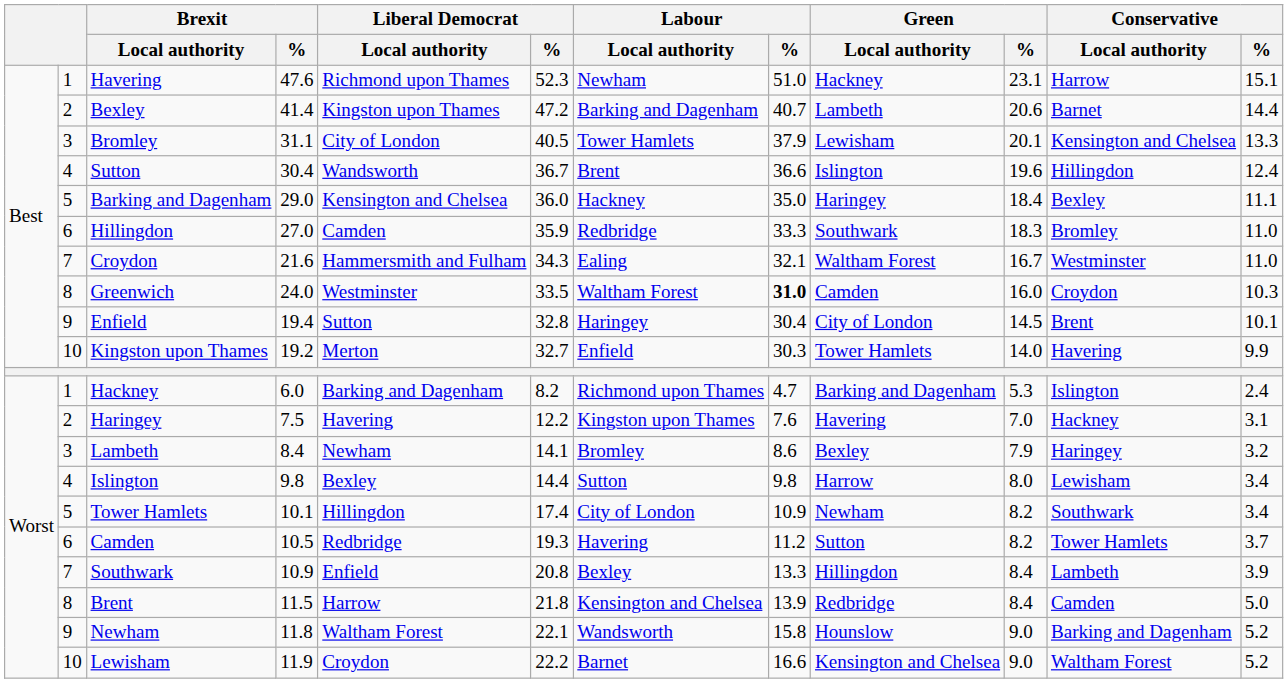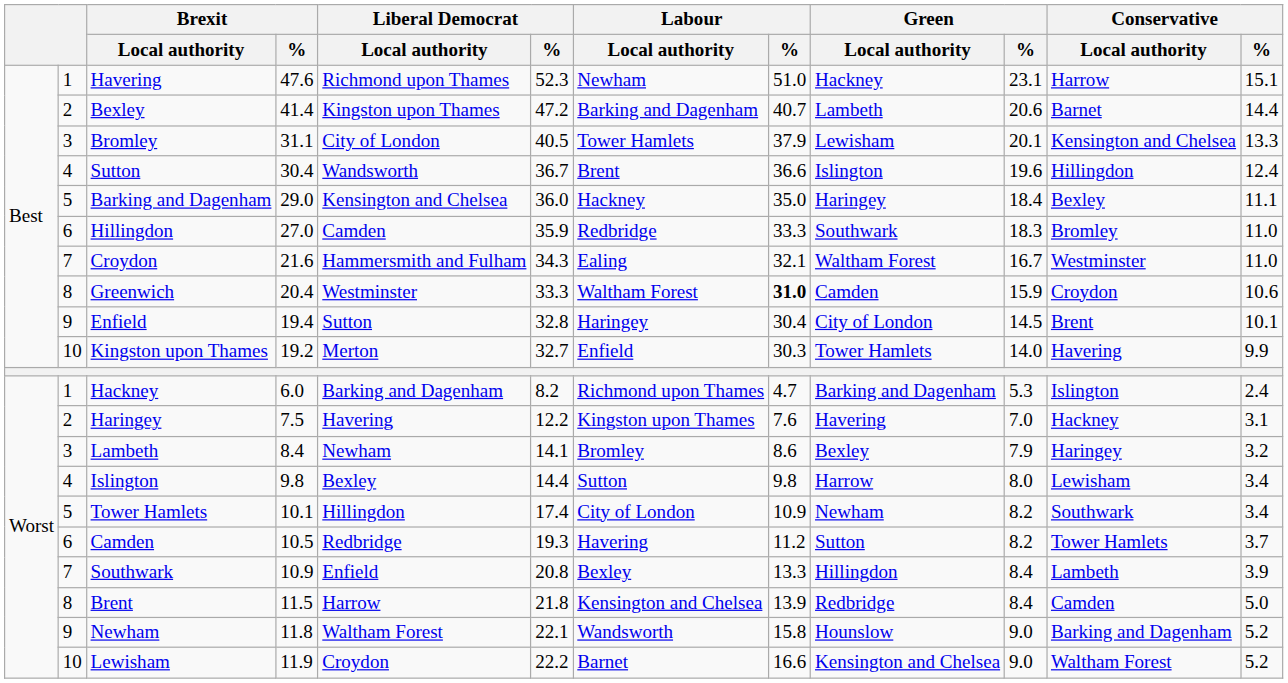 <table class="wikitable">
 <tr>
 <th colspan="2" rowspan="2"></th>
 <th colspan="2">Brexit</th>
 <th colspan="2">Liberal Democrat</th>
 <th colspan="2">Labour</th>
 <th colspan="2">Green</th>
 <th colspan="2">Conservative</th>
 </tr>
 <tr>
 <th style="text-align:center;">Local authority</th>
 <th style="text-align:center;">%</th>
 <th>Local authority</th>
 <th>%</th>
 <th>Local authority</th>
 <th>%</th>
 <th>Local authority</th>
 <th>%</th>
 <th>Local authority</th>
 <th>%</th>
 </tr>
 <tr>
 <td rowspan="10">Best</td>
 <td>1</td>
 <td><a href='#'>Havering</a></td>
 <td>47.6</td>
 <td><a href='#'>Richmond upon Thames</a></td>
 <td>52.3</td>
 <td><a href='#'>Newham</a></td>
 <td>51.0</td>
 <td><a href='#'>Hackney</a></td>
 <td>23.1</td>
 <td><a href='#'>Harrow</a></td>
 <td>15.1</td>
 </tr>
 <tr>
 <td>2</td>
 <td><a href='#'>Bexley</a></td>
 <td>41.4</td>
 <td><a href='#'>Kingston upon Thames</a></td>
 <td>47.2</td>
 <td><a href='#'>Barking and Dagenham</a></td>
 <td>40.7</td>
 <td><a href='#'>Lambeth</a></td>
 <td>20.6</td>
 <td><a href='#'>Barnet</a></td>
 <td>14.4</td>
 </tr>
 <tr>
 <td>3</td>
 <td><a href='#'>Bromley</a></td>
 <td>31.1</td>
 <td><a href='#'>City of London</a></td>
 <td>40.5</td>
 <td><a href='#'>Tower Hamlets</a></td>
 <td>37.9</td>
 <td><a href='#'>Lewisham</a></td>
 <td>20.1</td>
 <td><a href='#'>Kensington and Chelsea</a></td>
 <td>13.3</td>
 </tr>
 <tr>
 <td>4</td>
 <td><a href='#'>Sutton</a></td>
 <td>30.4</td>
 <td><a href='#'>Wandsworth</a></td>
 <td>36.7</td>
 <td><a href='#'>Brent</a></td>
 <td>36.6</td>
 <td><a href='#'>Islington</a></td>
 <td>19.6</td>
 <td><a href='#'>Hillingdon</a></td>
 <td>12.4</td>
 </tr>
 <tr>
 <td>5</td>
 <td><a href='#'>Barking and Dagenham</a></td>
 <td>29.0</td>
 <td><a href='#'>Kensington and Chelsea</a></td>
 <td>36.0</td>
 <td><a href='#'>Hackney</a></td>
 <td>35.0</td>
 <td><a href='#'>Haringey</a></td>
 <td>18.4</td>
 <td><a href='#'>Bexley</a></td>
 <td>11.1</td>
 </tr>
 <tr>
 <td>6</td>
 <td><a href='#'>Hillingdon</a></td>
 <td>27.0</td>
 <td><a href='#'>Camden</a></td>
 <td>35.9</td>
 <td><a href='#'>Redbridge</a></td>
 <td>33.3</td>
 <td><a href='#'>Southwark</a></td>
 <td>18.3</td>
 <td><a href='#'>Bromley</a></td>
 <td>11.0</td>
 </tr>
 <tr>
 <td>7</td>
 <td><a href='#'>Croydon</a></td>
 <td>21.6</td>
 <td><a href='#'>Hammersmith and Fulham</a></td>
 <td>34.3</td>
 <td><a href='#'>Ealing</a></td>
 <td>32.1</td>
 <td><a href='#'>Waltham Forest</a></td>
 <td>16.7</td>
 <td><a href='#'>Westminster</a></td>
 <td>11.0</td>
 </tr>
 <tr>
 <td>8</td>
 <td><a href='#'>Greenwich</a></td>
-<td>24.0</td>
+<td>20.4</td>
 <td><a href='#'>Westminster</a></td>
-<td>33.5</td>
+<td>33.3</td>
 <td><a href='#'>Waltham Forest</a></td>
 <td><strong>31.0</strong></td>
 <td><a href='#'>Camden</a></td>
-<td>16.0</td>
+<td>15.9</td>
 <td><a href='#'>Croydon</a></td>
-<td>10.3</td>
+<td>10.6</td>
 </tr>
 <tr>
 <td>9</td>
 <td><a href='#'>Enfield</a></td>
 <td>19.4</td>
 <td><a href='#'>Sutton</a></td>
 <td>32.8</td>
 <td><a href='#'>Haringey</a></td>
 <td>30.4</td>
 <td><a href='#'>City of London</a></td>
 <td>14.5</td>
 <td><a href='#'>Brent</a></td>
 <td>10.1</td>
 </tr>
 <tr>
 <td>10</td>
 <td><a href='#'>Kingston upon Thames</a></td>
 <td>19.2</td>
 <td><a href='#'>Merton</a></td>
 <td>32.7</td>
 <td><a href='#'>Enfield</a></td>
 <td>30.3</td>
 <td><a href='#'>Tower Hamlets</a></td>
 <td>14.0</td>
 <td><a href='#'>Havering</a></td>
 <td>9.9</td>
 </tr>
 <tr>
 <th colspan="14"></th>
 </tr>
 <tr>
 <td rowspan="10">Worst</td>
 <td>1</td>
 <td><a href='#'>Hackney</a></td>
 <td>6.0</td>
 <td><a href='#'>Barking and Dagenham</a></td>
 <td>8.2</td>
 <td><a href='#'>Richmond upon Thames</a></td>
 <td>4.7</td>
 <td><a href='#'>Barking and Dagenham</a></td>
 <td>5.3</td>
 <td><a href='#'>Islington</a></td>
 <td>2.4</td>
 </tr>
 <tr>
 <td>2</td>
 <td><a href='#'>Haringey</a></td>
 <td>7.5</td>
 <td><a href='#'>Havering</a></td>
 <td>12.2</td>
 <td><a href='#'>Kingston upon Thames</a></td>
 <td>7.6</td>
 <td><a href='#'>Havering</a></td>
 <td>7.0</td>
 <td><a href='#'>Hackney</a></td>
 <td>3.1</td>
 </tr>
 <tr>
 <td>3</td>
 <td><a href='#'>Lambeth</a></td>
 <td>8.4</td>
 <td><a href='#'>Newham</a></td>
 <td>14.1</td>
 <td><a href='#'>Bromley</a></td>
 <td>8.6</td>
 <td><a href='#'>Bexley</a></td>
 <td>7.9</td>
 <td><a href='#'>Haringey</a></td>
 <td>3.2</td>
 </tr>
 <tr>
 <td>4</td>
 <td><a href='#'>Islington</a></td>
 <td>9.8</td>
 <td><a href='#'>Bexley</a></td>
 <td>14.4</td>
 <td><a href='#'>Sutton</a></td>
 <td>9.8</td>
 <td><a href='#'>Harrow</a></td>
 <td>8.0</td>
 <td><a href='#'>Lewisham</a></td>
 <td>3.4</td>
 </tr>
 <tr>
 <td>5</td>
 <td><a href='#'>Tower Hamlets</a></td>
 <td>10.1</td>
 <td><a href='#'>Hillingdon</a></td>
 <td>17.4</td>
 <td><a href='#'>City of London</a></td>
 <td>10.9</td>
 <td><a href='#'>Newham</a></td>
 <td>8.2</td>
 <td><a href='#'>Southwark</a></td>
 <td>3.4</td>
 </tr>
 <tr>
 <td>6</td>
 <td><a href='#'>Camden</a></td>
 <td>10.5</td>
 <td><a href='#'>Redbridge</a></td>
 <td>19.3</td>
 <td><a href='#'>Havering</a></td>
 <td>11.2</td>
 <td><a href='#'>Sutton</a></td>
 <td>8.2</td>
 <td><a href='#'>Tower Hamlets</a></td>
 <td>3.7</td>
 </tr>
 <tr>
 <td>7</td>
 <td><a href='#'>Southwark</a></td>
 <td>10.9</td>
 <td><a href='#'>Enfield</a></td>
 <td>20.8</td>
 <td><a href='#'>Bexley</a></td>
 <td>13.3</td>
 <td><a href='#'>Hillingdon</a></td>
 <td>8.4</td>
 <td><a href='#'>Lambeth</a></td>
 <td>3.9</td>
 </tr>
 <tr>
 <td>8</td>
 <td><a href='#'>Brent</a></td>
 <td>11.5</td>
 <td><a href='#'>Harrow</a></td>
 <td>21.8</td>
 <td><a href='#'>Kensington and Chelsea</a></td>
 <td>13.9</td>
 <td><a href='#'>Redbridge</a></td>
 <td>8.4</td>
 <td><a href='#'>Camden</a></td>
 <td>5.0</td>
 </tr>
 <tr>
 <td>9</td>
 <td><a href='#'>Newham</a></td>
 <td>11.8</td>
 <td><a href='#'>Waltham Forest</a></td>
 <td>22.1</td>
 <td><a href='#'>Wandsworth</a></td>
 <td>15.8</td>
 <td><a href='#'>Hounslow</a></td>
 <td>9.0</td>
 <td><a href='#'>Barking and Dagenham</a></td>
 <td>5.2</td>
 </tr>
 <tr>
 <td>10</td>
 <td><a href='#'>Lewisham</a></td>
 <td>11.9</td>
 <td><a href='#'>Croydon</a></td>
 <td>22.2</td>
 <td><a href='#'>Barnet</a></td>
 <td>16.6</td>
 <td><a href='#'>Kensington and Chelsea</a></td>
 <td>9.0</td>
 <td><a href='#'>Waltham Forest</a></td>
 <td>5.2</td>
 </tr>
 </table>
